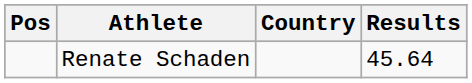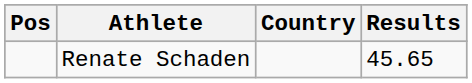 <table class="wikitable">
 <tr>
 <th>Pos</th>
 <th>Athlete</th>
 <th>Country</th>
 <th>Results</th>
 </tr>
 <tr>
 <td align="center"></td>
 <td>Renate Schaden</td>
 <td></td>
-<td>45.64</td>
+<td>45.65</td>
 </tr>
 </table>
